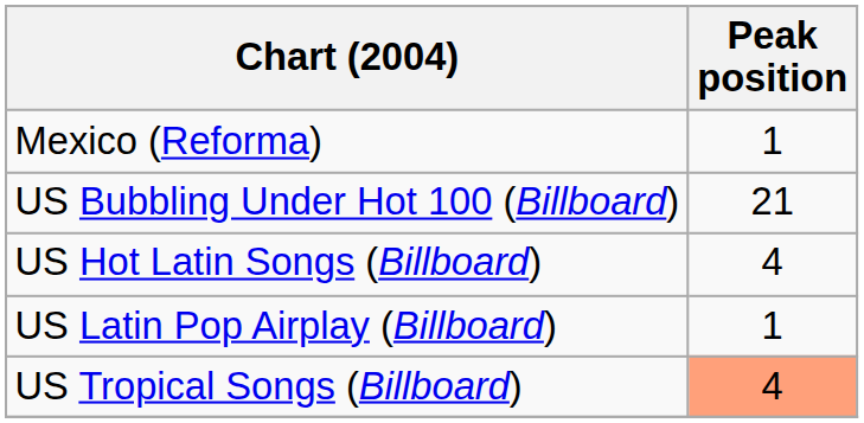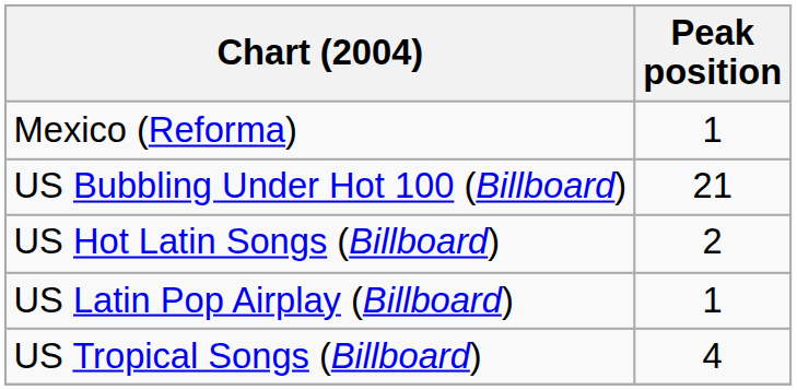 <table class="wikitable sortable">
 <tr>
 <th align="center">Chart (2004)</th>
 <th align="center">Peak<br>position</th>
 </tr>
 <tr>
 <td align="left">Mexico (<a href='#'>Reforma</a>)</td>
 <td align="center">1</td>
 </tr>
 <tr>
 <td align="left">US <a href='#'>Bubbling Under Hot 100</a> (<em><a href='#'>Billboard</a></em>)</td>
 <td align="center">21</td>
 </tr>
 <tr>
 <td align="left">US <a href='#'>Hot Latin Songs</a> (<em><a href='#'>Billboard</a></em>)</td>
-<td align="center">4</td>
+<td align="center">2</td>
 </tr>
 <tr>
 <td align="left">US <a href='#'>Latin Pop Airplay</a> (<em><a href='#'>Billboard</a></em>)</td>
 <td align="center">1</td>
 </tr>
 <tr>
 <td align="left">US <a href='#'>Tropical Songs</a> (<em><a href='#'>Billboard</a></em>)</td>
-<td align="center" style="background: lightsalmon;">4</td>
+<td align="center">4</td>
 </tr>
 <tr>
 </tr>
 </table>
